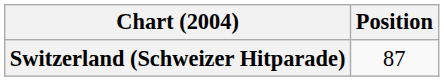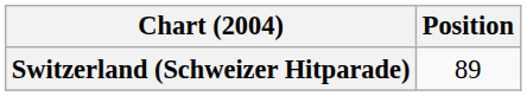 <table class="wikitable plainrowheaders" style="text-align:center">
 <tr>
 <th scope="col">Chart (2004)</th>
 <th scope="col">Position</th>
 </tr>
 <tr>
 <th scope="row">Switzerland (Schweizer Hitparade)</th>
-<td>87</td>
+<td>89</td>
 </tr>
 </table>
